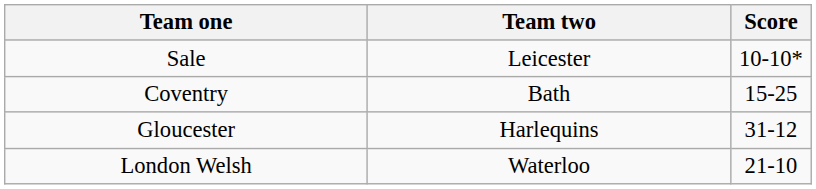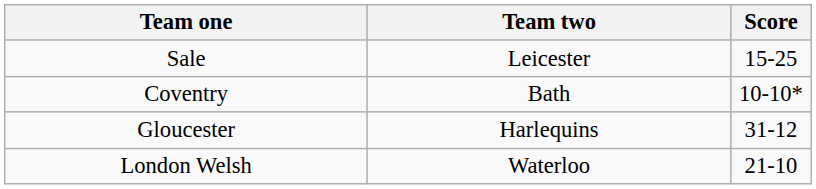 <table class="wikitable" style="text-align: center">
 <tr>
 <th width=250>Team one</th>
 <th width=250>Team two</th>
 <th width=50>Score</th>
 </tr>
 <tr>
 <td>Sale</td>
 <td>Leicester</td>
-<td>10-10*</td>
+<td>15-25</td>
 </tr>
 <tr>
 <td>Coventry</td>
 <td>Bath</td>
-<td>15-25</td>
+<td>10-10*</td>
 </tr>
 <tr>
 <td>Gloucester</td>
 <td>Harlequins</td>
 <td>31-12</td>
 </tr>
 <tr>
 <td>London Welsh</td>
 <td>Waterloo</td>
 <td>21-10</td>
 </tr>
 </table>
